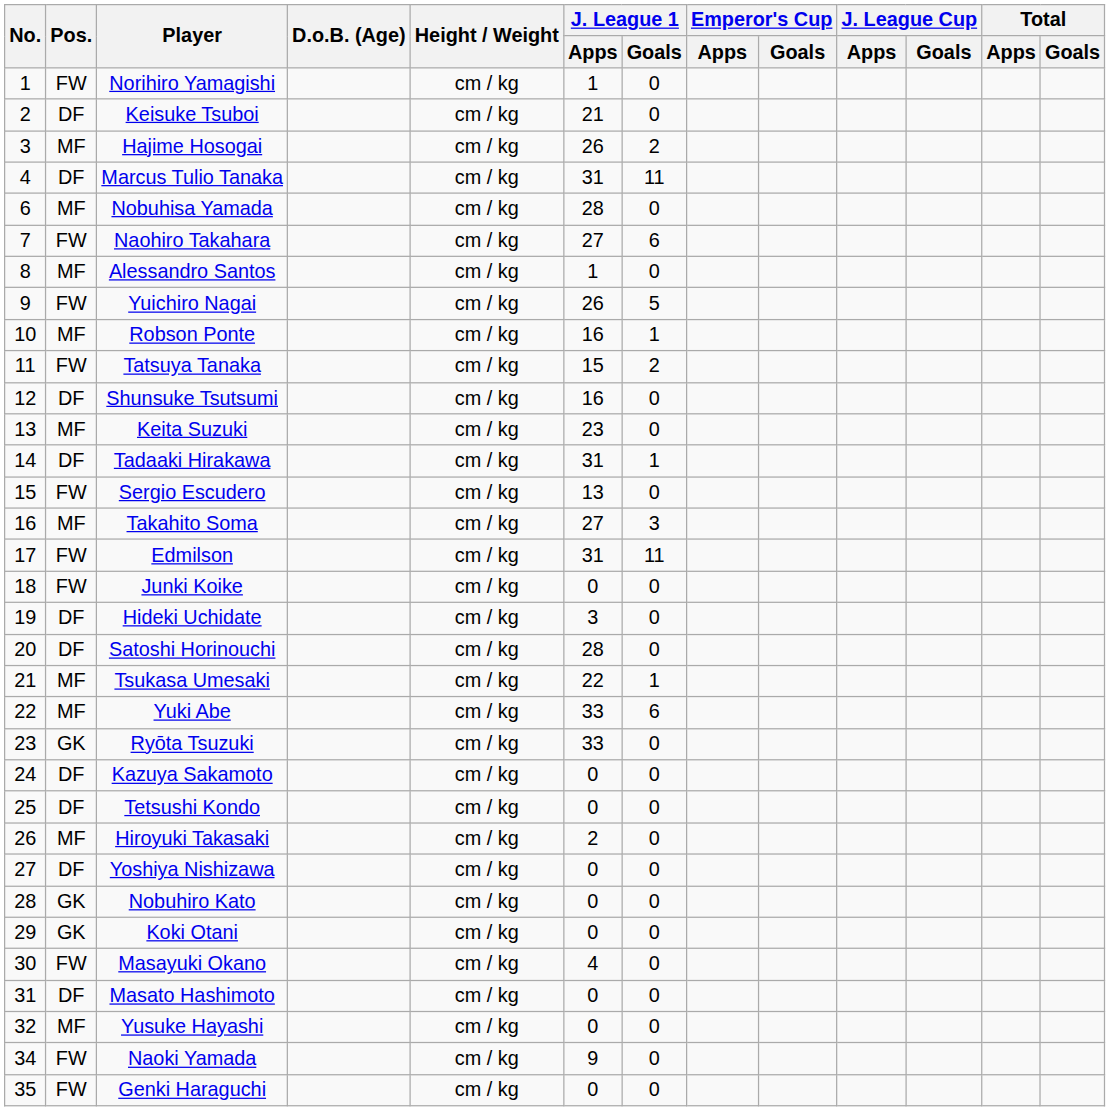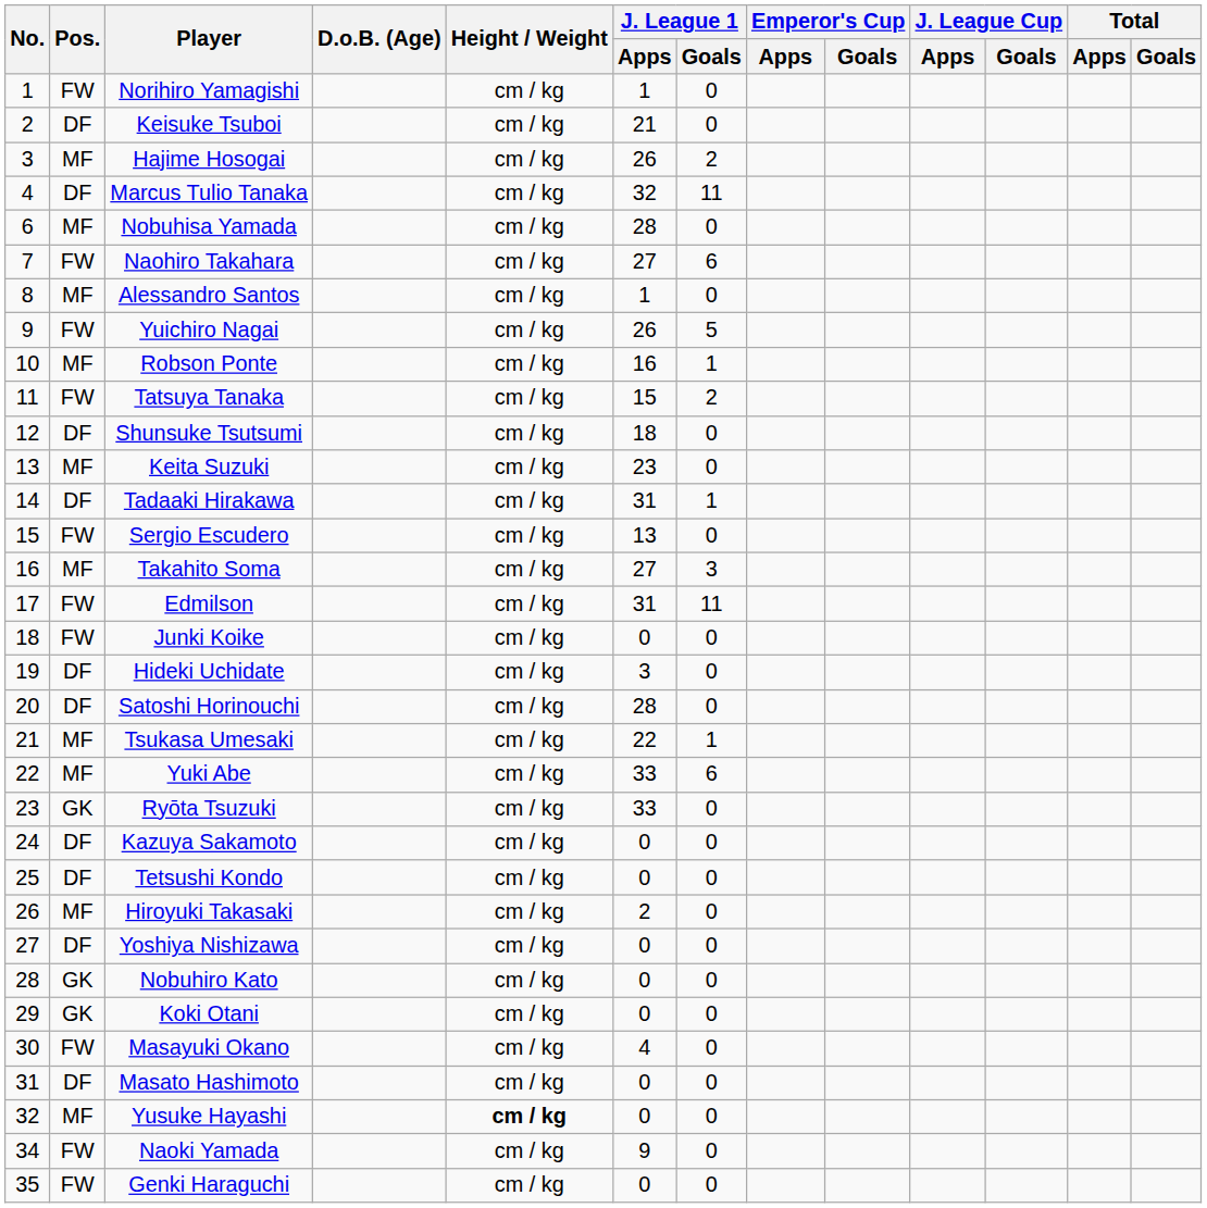 <table class="wikitable" style="text-align:center;">
 <tr>
 <th rowspan="2">No.</th>
 <th rowspan="2">Pos.</th>
 <th rowspan="2">Player</th>
 <th rowspan="2">D.o.B. (Age)</th>
 <th rowspan="2">Height / Weight</th>
 <th colspan="2"><a href='#'>J. League 1</a></th>
 <th colspan="2"><a href='#'>Emperor's Cup</a></th>
 <th colspan="2"><a href='#'>J. League Cup</a></th>
 <th colspan="2">Total</th>
 </tr>
 <tr>
 <th>Apps</th>
 <th>Goals</th>
 <th>Apps</th>
 <th>Goals</th>
 <th>Apps</th>
 <th>Goals</th>
 <th>Apps</th>
 <th>Goals</th>
 </tr>
 <tr>
 <td>1</td>
 <td>FW</td>
 <td><a href='#'>Norihiro Yamagishi</a></td>
 <td></td>
 <td>cm / kg</td>
 <td>1</td>
 <td>0</td>
 <td></td>
 <td></td>
 <td></td>
 <td></td>
 <td></td>
 <td></td>
 </tr>
 <tr>
 <td>2</td>
 <td>DF</td>
 <td><a href='#'>Keisuke Tsuboi</a></td>
 <td></td>
 <td>cm / kg</td>
 <td>21</td>
 <td>0</td>
 <td></td>
 <td></td>
 <td></td>
 <td></td>
 <td></td>
 <td></td>
 </tr>
 <tr>
 <td>3</td>
 <td>MF</td>
 <td><a href='#'>Hajime Hosogai</a></td>
 <td></td>
 <td>cm / kg</td>
 <td>26</td>
 <td>2</td>
 <td></td>
 <td></td>
 <td></td>
 <td></td>
 <td></td>
 <td></td>
 </tr>
 <tr>
 <td>4</td>
 <td>DF</td>
 <td><a href='#'>Marcus Tulio Tanaka</a></td>
 <td></td>
 <td>cm / kg</td>
-<td>31</td>
+<td>32</td>
 <td>11</td>
 <td></td>
 <td></td>
 <td></td>
 <td></td>
 <td></td>
 <td></td>
 </tr>
 <tr>
 <td>6</td>
 <td>MF</td>
 <td><a href='#'>Nobuhisa Yamada</a></td>
 <td></td>
 <td>cm / kg</td>
 <td>28</td>
 <td>0</td>
 <td></td>
 <td></td>
 <td></td>
 <td></td>
 <td></td>
 <td></td>
 </tr>
 <tr>
 <td>7</td>
 <td>FW</td>
 <td><a href='#'>Naohiro Takahara</a></td>
 <td></td>
 <td>cm / kg</td>
 <td>27</td>
 <td>6</td>
 <td></td>
 <td></td>
 <td></td>
 <td></td>
 <td></td>
 <td></td>
 </tr>
 <tr>
 <td>8</td>
 <td>MF</td>
 <td><a href='#'>Alessandro Santos</a></td>
 <td></td>
 <td>cm / kg</td>
 <td>1</td>
 <td>0</td>
 <td></td>
 <td></td>
 <td></td>
 <td></td>
 <td></td>
 <td></td>
 </tr>
 <tr>
 <td>9</td>
 <td>FW</td>
 <td><a href='#'>Yuichiro Nagai</a></td>
 <td></td>
 <td>cm / kg</td>
 <td>26</td>
 <td>5</td>
 <td></td>
 <td></td>
 <td></td>
 <td></td>
 <td></td>
 <td></td>
 </tr>
 <tr>
 <td>10</td>
 <td>MF</td>
 <td><a href='#'>Robson Ponte</a></td>
 <td></td>
 <td>cm / kg</td>
 <td>16</td>
 <td>1</td>
 <td></td>
 <td></td>
 <td></td>
 <td></td>
 <td></td>
 <td></td>
 </tr>
 <tr>
 <td>11</td>
 <td>FW</td>
 <td><a href='#'>Tatsuya Tanaka</a></td>
 <td></td>
 <td>cm / kg</td>
 <td>15</td>
 <td>2</td>
 <td></td>
 <td></td>
 <td></td>
 <td></td>
 <td></td>
 <td></td>
 </tr>
 <tr>
 <td>12</td>
 <td>DF</td>
 <td><a href='#'>Shunsuke Tsutsumi</a></td>
 <td></td>
 <td>cm / kg</td>
-<td>16</td>
+<td>18</td>
 <td>0</td>
 <td></td>
 <td></td>
 <td></td>
 <td></td>
 <td></td>
 <td></td>
 </tr>
 <tr>
 <td>13</td>
 <td>MF</td>
 <td><a href='#'>Keita Suzuki</a></td>
 <td></td>
 <td>cm / kg</td>
 <td>23</td>
 <td>0</td>
 <td></td>
 <td></td>
 <td></td>
 <td></td>
 <td></td>
 <td></td>
 </tr>
 <tr>
 <td>14</td>
 <td>DF</td>
 <td><a href='#'>Tadaaki Hirakawa</a></td>
 <td></td>
 <td>cm / kg</td>
 <td>31</td>
 <td>1</td>
 <td></td>
 <td></td>
 <td></td>
 <td></td>
 <td></td>
 <td></td>
 </tr>
 <tr>
 <td>15</td>
 <td>FW</td>
 <td><a href='#'>Sergio Escudero</a></td>
 <td></td>
 <td>cm / kg</td>
 <td>13</td>
 <td>0</td>
 <td></td>
 <td></td>
 <td></td>
 <td></td>
 <td></td>
 <td></td>
 </tr>
 <tr>
 <td>16</td>
 <td>MF</td>
 <td><a href='#'>Takahito Soma</a></td>
 <td></td>
 <td>cm / kg</td>
 <td>27</td>
 <td>3</td>
 <td></td>
 <td></td>
 <td></td>
 <td></td>
 <td></td>
 <td></td>
 </tr>
 <tr>
 <td>17</td>
 <td>FW</td>
 <td><a href='#'>Edmilson</a></td>
 <td></td>
 <td>cm / kg</td>
 <td>31</td>
 <td>11</td>
 <td></td>
 <td></td>
 <td></td>
 <td></td>
 <td></td>
 <td></td>
 </tr>
 <tr>
 <td>18</td>
 <td>FW</td>
 <td><a href='#'>Junki Koike</a></td>
 <td></td>
 <td>cm / kg</td>
 <td>0</td>
 <td>0</td>
 <td></td>
 <td></td>
 <td></td>
 <td></td>
 <td></td>
 <td></td>
 </tr>
 <tr>
 <td>19</td>
 <td>DF</td>
 <td><a href='#'>Hideki Uchidate</a></td>
 <td></td>
 <td>cm / kg</td>
 <td>3</td>
 <td>0</td>
 <td></td>
 <td></td>
 <td></td>
 <td></td>
 <td></td>
 <td></td>
 </tr>
 <tr>
 <td>20</td>
 <td>DF</td>
 <td><a href='#'>Satoshi Horinouchi</a></td>
 <td></td>
 <td>cm / kg</td>
 <td>28</td>
 <td>0</td>
 <td></td>
 <td></td>
 <td></td>
 <td></td>
 <td></td>
 <td></td>
 </tr>
 <tr>
 <td>21</td>
 <td>MF</td>
 <td><a href='#'>Tsukasa Umesaki</a></td>
 <td></td>
 <td>cm / kg</td>
 <td>22</td>
 <td>1</td>
 <td></td>
 <td></td>
 <td></td>
 <td></td>
 <td></td>
 <td></td>
 </tr>
 <tr>
 <td>22</td>
 <td>MF</td>
 <td><a href='#'>Yuki Abe</a></td>
 <td></td>
 <td>cm / kg</td>
 <td>33</td>
 <td>6</td>
 <td></td>
 <td></td>
 <td></td>
 <td></td>
 <td></td>
 <td></td>
 </tr>
 <tr>
 <td>23</td>
 <td>GK</td>
 <td><a href='#'>Ryōta Tsuzuki</a></td>
 <td></td>
 <td>cm / kg</td>
 <td>33</td>
 <td>0</td>
 <td></td>
 <td></td>
 <td></td>
 <td></td>
 <td></td>
 <td></td>
 </tr>
 <tr>
 <td>24</td>
 <td>DF</td>
 <td><a href='#'>Kazuya Sakamoto</a></td>
 <td></td>
 <td>cm / kg</td>
 <td>0</td>
 <td>0</td>
 <td></td>
 <td></td>
 <td></td>
 <td></td>
 <td></td>
 <td></td>
 </tr>
 <tr>
 <td>25</td>
 <td>DF</td>
 <td><a href='#'>Tetsushi Kondo</a></td>
 <td></td>
 <td>cm / kg</td>
 <td>0</td>
 <td>0</td>
 <td></td>
 <td></td>
 <td></td>
 <td></td>
 <td></td>
 <td></td>
 </tr>
 <tr>
 <td>26</td>
 <td>MF</td>
 <td><a href='#'>Hiroyuki Takasaki</a></td>
 <td></td>
 <td>cm / kg</td>
 <td>2</td>
 <td>0</td>
 <td></td>
 <td></td>
 <td></td>
 <td></td>
 <td></td>
 <td></td>
 </tr>
 <tr>
 <td>27</td>
 <td>DF</td>
 <td><a href='#'>Yoshiya Nishizawa</a></td>
 <td></td>
 <td>cm / kg</td>
 <td>0</td>
 <td>0</td>
 <td></td>
 <td></td>
 <td></td>
 <td></td>
 <td></td>
 <td></td>
 </tr>
 <tr>
 <td>28</td>
 <td>GK</td>
 <td><a href='#'>Nobuhiro Kato</a></td>
 <td></td>
 <td>cm / kg</td>
 <td>0</td>
 <td>0</td>
 <td></td>
 <td></td>
 <td></td>
 <td></td>
 <td></td>
 <td></td>
 </tr>
 <tr>
 <td>29</td>
 <td>GK</td>
 <td><a href='#'>Koki Otani</a></td>
 <td></td>
 <td>cm / kg</td>
 <td>0</td>
 <td>0</td>
 <td></td>
 <td></td>
 <td></td>
 <td></td>
 <td></td>
 <td></td>
 </tr>
 <tr>
 <td>30</td>
 <td>FW</td>
 <td><a href='#'>Masayuki Okano</a></td>
 <td></td>
 <td>cm / kg</td>
 <td>4</td>
 <td>0</td>
 <td></td>
 <td></td>
 <td></td>
 <td></td>
 <td></td>
 <td></td>
 </tr>
 <tr>
 <td>31</td>
 <td>DF</td>
 <td><a href='#'>Masato Hashimoto</a></td>
 <td></td>
 <td>cm / kg</td>
 <td>0</td>
 <td>0</td>
 <td></td>
 <td></td>
 <td></td>
 <td></td>
 <td></td>
 <td></td>
 </tr>
 <tr>
 <td>32</td>
 <td>MF</td>
 <td><a href='#'>Yusuke Hayashi</a></td>
 <td></td>
-<td>cm / kg</td>
+<td><strong>cm / kg</strong></td>
 <td>0</td>
 <td>0</td>
 <td></td>
 <td></td>
 <td></td>
 <td></td>
 <td></td>
 <td></td>
 </tr>
 <tr>
 <td>34</td>
 <td>FW</td>
 <td><a href='#'>Naoki Yamada</a></td>
 <td></td>
 <td>cm / kg</td>
 <td>9</td>
 <td>0</td>
 <td></td>
 <td></td>
 <td></td>
 <td></td>
 <td></td>
 <td></td>
 </tr>
 <tr>
 <td>35</td>
 <td>FW</td>
 <td><a href='#'>Genki Haraguchi</a></td>
 <td></td>
 <td>cm / kg</td>
 <td>0</td>
 <td>0</td>
 <td></td>
 <td></td>
 <td></td>
 <td></td>
 <td></td>
 <td></td>
 </tr>
 </table>
